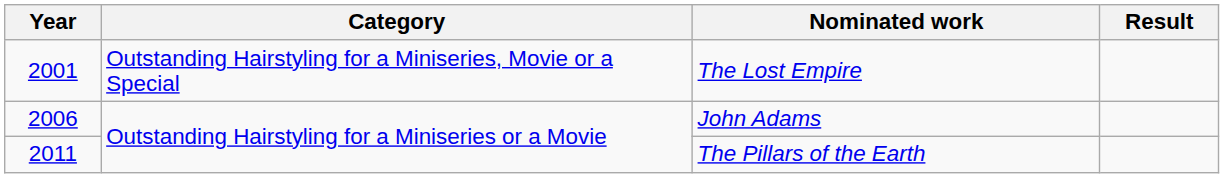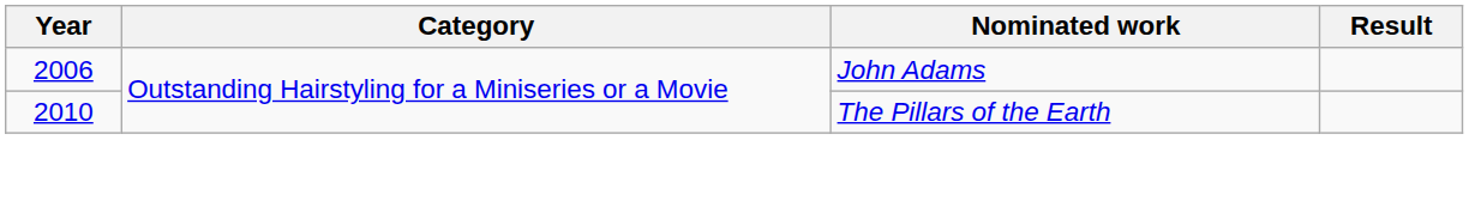 <table class=wikitable>
 <tr>
 <th scope="col" style="width:4em;">Year</th>
 <th scope="col" style="width:28em;">Category</th>
 <th scope="col" style="width:19em;">Nominated work</th>
 <th scope="col" style="width:5em;">Result</th>
 </tr>
 <tr>
-<td style="text-align:center;"><a href='#'>2001</a></td>
-<td><a href='#'>Outstanding Hairstyling for a Miniseries, Movie or a Special</a></td>
-<td><em><a href='#'>The Lost Empire</a></em></td>
-<td></td>
-</tr>
-<tr>
 <td style="text-align:center;"><a href='#'>2006</a></td>
 <td rowspan=2><a href='#'>Outstanding Hairstyling for a Miniseries or a Movie</a></td>
 <td><em><a href='#'>John Adams</a></em> </td>
 <td></td>
 </tr>
 <tr>
-<td style="text-align:center;"><a href='#'>2011</a></td>
+<td style="text-align:center;"><a href='#'>2010</a></td>
 <td><em><a href='#'>The Pillars of the Earth</a></em> </td>
 <td></td>
 </tr>
 </table>
